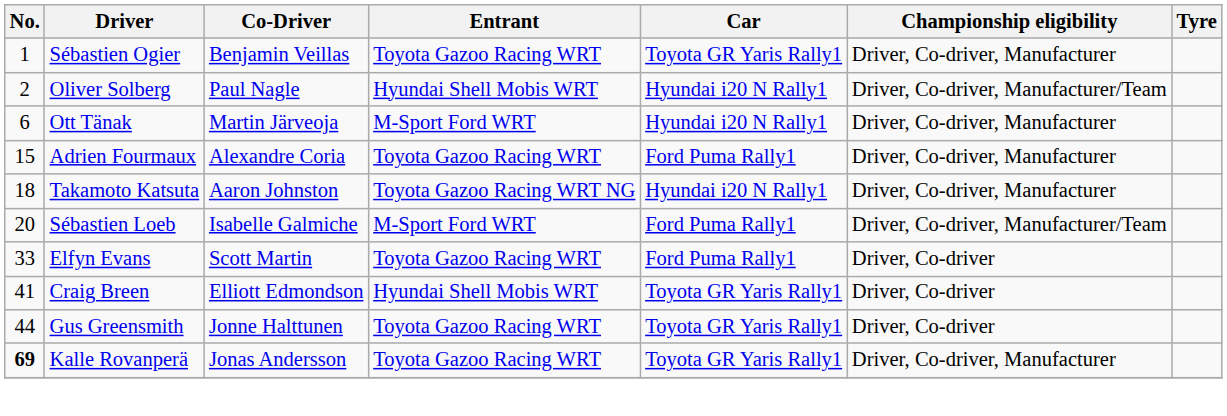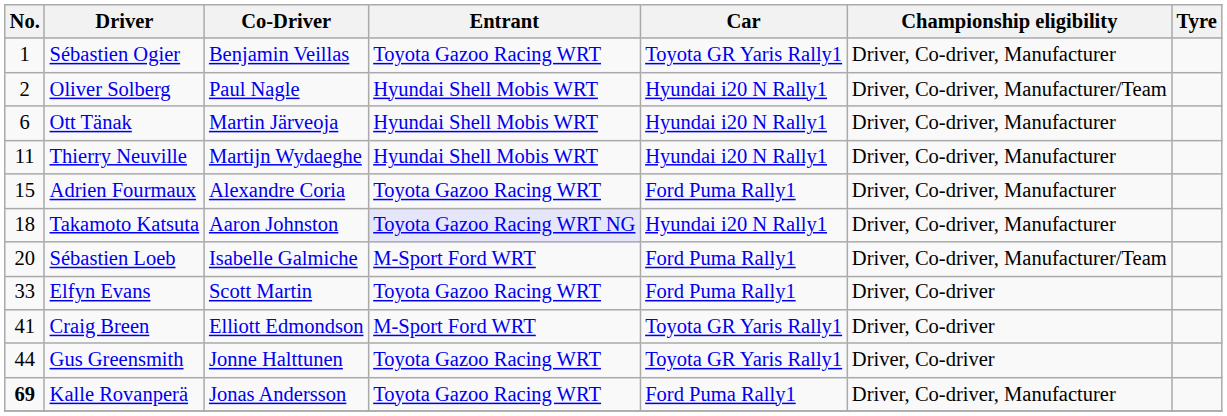 <table class="wikitable" style="font-size: 85%;">
 <tr>
 <th>No.</th>
 <th>Driver</th>
 <th>Co-Driver</th>
 <th>Entrant</th>
 <th>Car</th>
 <th>Championship eligibility</th>
 <th>Tyre</th>
 </tr>
 <tr>
 <td align="center">1</td>
 <td> <a href='#'>Sébastien Ogier</a></td>
 <td> <a href='#'>Benjamin Veillas</a></td>
 <td> <a href='#'>Toyota Gazoo Racing WRT</a></td>
 <td><a href='#'>Toyota GR Yaris Rally1</a></td>
 <td>Driver, Co-driver, Manufacturer</td>
 <td align="center"></td>
 </tr>
 <tr>
 <td align="center">2</td>
 <td> <a href='#'>Oliver Solberg</a></td>
 <td> <a href='#'>Paul Nagle</a></td>
 <td> <a href='#'>Hyundai Shell Mobis WRT</a></td>
 <td><a href='#'>Hyundai i20 N Rally1</a></td>
 <td>Driver, Co-driver, Manufacturer/Team</td>
 <td align="center"></td>
 </tr>
 <tr>
 <td align="center">6</td>
 <td> <a href='#'>Ott Tänak</a></td>
 <td> <a href='#'>Martin Järveoja</a></td>
-<td> <a href='#'>M-Sport Ford WRT</a></td>
+<td> <a href='#'>Hyundai Shell Mobis WRT</a></td>
+<td><a href='#'>Hyundai i20 N Rally1</a></td>
+<td>Driver, Co-driver, Manufacturer</td>
+<td align="center"></td>
+</tr>
+<tr>
+<td align="center">11</td>
+<td> <a href='#'>Thierry Neuville</a></td>
+<td> <a href='#'>Martijn Wydaeghe</a></td>
+<td> <a href='#'>Hyundai Shell Mobis WRT</a></td>
 <td><a href='#'>Hyundai i20 N Rally1</a></td>
 <td>Driver, Co-driver, Manufacturer</td>
 <td align="center"></td>
 </tr>
 <tr>
 <td align="center">15</td>
 <td> <a href='#'>Adrien Fourmaux</a></td>
 <td> <a href='#'>Alexandre Coria</a></td>
 <td> <a href='#'>Toyota Gazoo Racing WRT</a></td>
 <td><a href='#'>Ford Puma Rally1</a></td>
 <td>Driver, Co-driver, Manufacturer</td>
 <td align="center"></td>
 </tr>
 <tr>
 <td align="center">18</td>
 <td> <a href='#'>Takamoto Katsuta</a></td>
 <td> <a href='#'>Aaron Johnston</a></td>
-<td> <a href='#'>Toyota Gazoo Racing WRT NG</a></td>
+<td style="background: lavender;"> <a href='#'>Toyota Gazoo Racing WRT NG</a></td>
 <td><a href='#'>Hyundai i20 N Rally1</a></td>
 <td>Driver, Co-driver, Manufacturer</td>
 <td align="center"></td>
 </tr>
 <tr>
 <td align="center">20</td>
 <td> <a href='#'>Sébastien Loeb</a></td>
 <td> <a href='#'>Isabelle Galmiche</a></td>
 <td> <a href='#'>M-Sport Ford WRT</a></td>
 <td><a href='#'>Ford Puma Rally1</a></td>
 <td>Driver, Co-driver, Manufacturer/Team</td>
 <td align="center"></td>
 </tr>
 <tr>
 <td align="center">33</td>
 <td> <a href='#'>Elfyn Evans</a></td>
 <td> <a href='#'>Scott Martin</a></td>
 <td> <a href='#'>Toyota Gazoo Racing WRT</a></td>
 <td><a href='#'>Ford Puma Rally1</a></td>
 <td>Driver, Co-driver</td>
 <td align="center"></td>
 </tr>
 <tr>
 <td align="center">41</td>
 <td> <a href='#'>Craig Breen</a></td>
 <td> <a href='#'>Elliott Edmondson</a></td>
-<td> <a href='#'>Hyundai Shell Mobis WRT</a></td>
+<td> <a href='#'>M-Sport Ford WRT</a></td>
 <td><a href='#'>Toyota GR Yaris Rally1</a></td>
 <td>Driver, Co-driver</td>
 <td align="center"></td>
 </tr>
 <tr>
 <td align="center">44</td>
 <td> <a href='#'>Gus Greensmith</a></td>
 <td> <a href='#'>Jonne Halttunen</a></td>
 <td> <a href='#'>Toyota Gazoo Racing WRT</a></td>
 <td><a href='#'>Toyota GR Yaris Rally1</a></td>
 <td>Driver, Co-driver</td>
 <td align="center"></td>
 </tr>
 <tr>
 <td align="center"><strong>69</strong></td>
 <td> <a href='#'>Kalle Rovanperä</a></td>
 <td> <a href='#'>Jonas Andersson</a></td>
 <td> <a href='#'>Toyota Gazoo Racing WRT</a></td>
-<td><a href='#'>Toyota GR Yaris Rally1</a></td>
+<td><a href='#'>Ford Puma Rally1</a></td>
 <td>Driver, Co-driver, Manufacturer</td>
 <td align="center"></td>
 </tr>
 <tr>
 </tr>
 </table>
